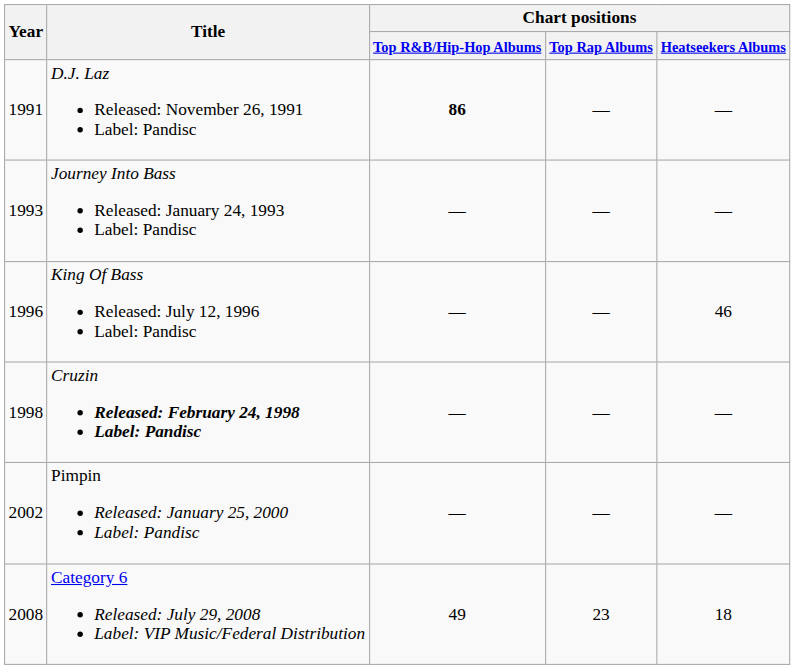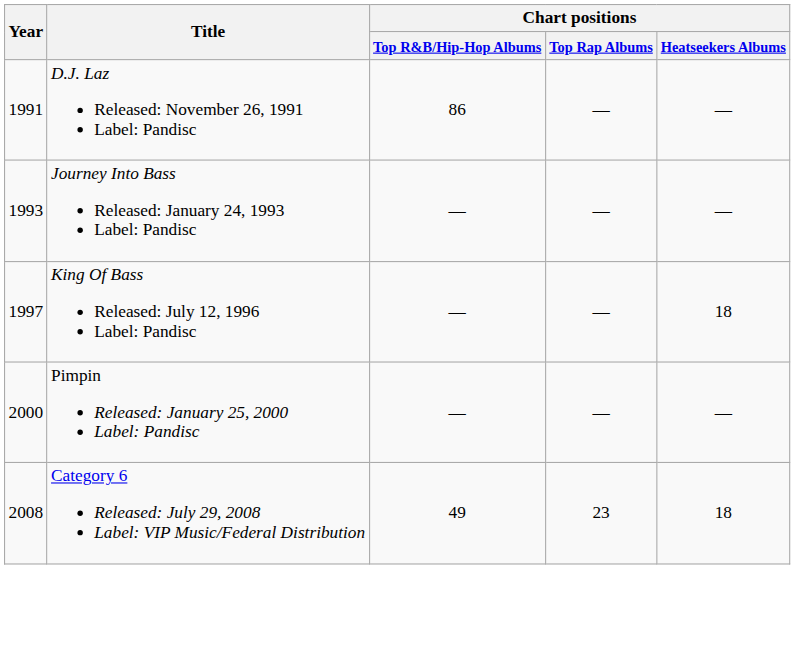 <table class="wikitable">
 <tr>
 <th rowspan="2">Year</th>
 <th rowspan="2">Title</th>
 <th colspan="3">Chart positions</th>
 </tr>
 <tr>
 <th><small><a href='#'>Top R&B/Hip-Hop Albums</a></small></th>
 <th><small><a href='#'>Top Rap Albums</a></small></th>
 <th><small><a href='#'>Heatseekers Albums</a></small></th>
 </tr>
 <tr>
 <td>1991</td>
 <td><em>D.J. Laz</em><br><ul><li>Released: November 26, 1991</li><li>Label: Pandisc</li></ul></td>
-<td style="text-align:center;"><strong>86</strong></td>
+<td style="text-align:center;">86</td>
 <td style="text-align:center;">—</td>
 <td style="text-align:center;">—</td>
 </tr>
 <tr>
 <td>1993</td>
 <td><em>Journey Into Bass</em><br><ul><li>Released: January 24, 1993</li><li>Label: Pandisc</li></ul></td>
 <td style="text-align:center;">—</td>
 <td style="text-align:center;">—</td>
 <td style="text-align:center;">—</td>
 </tr>
 <tr>
-<td>1996</td>
+<td>1997</td>
 <td><em>King Of Bass</em><br><ul><li>Released: July 12, 1996</li><li>Label: Pandisc</li></ul></td>
 <td style="text-align:center;">—</td>
 <td style="text-align:center;">—</td>
-<td style="text-align:center;">46</td>
+<td style="text-align:center;">18</td>
 </tr>
 <tr>
-<td>1998</td>
-<td><em>Cruzin<strong><br><ul><li>Released: February 24, 1998</li><li>Label: Pandisc</li></ul></td>
-<td style="text-align:center;">—</td>
-<td style="text-align:center;">—</td>
-<td style="text-align:center;">—</td>
-</tr>
-<tr>
-<td>2002</td>
+<td>2000</td>
 <td></em>Pimpin<em><br><ul><li>Released: January 25, 2000</li><li>Label: Pandisc</li></ul></td>
 <td style="text-align:center;">—</td>
 <td style="text-align:center;">—</td>
 <td style="text-align:center;">—</td>
 </tr>
 <tr>
 <td>2008</td>
 <td></em><a href='#'>Category 6</a><em><br><ul><li>Released: July 29, 2008</li><li>Label: VIP Music/Federal Distribution</li></ul></td>
 <td style="text-align:center;">49</td>
 <td style="text-align:center;">23</td>
 <td style="text-align:center;">18</td>
 </tr>
 </table>
